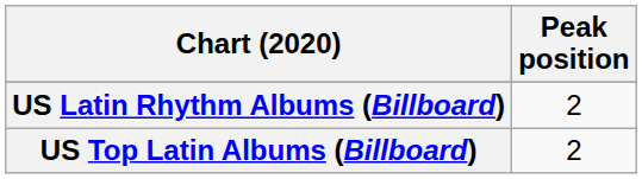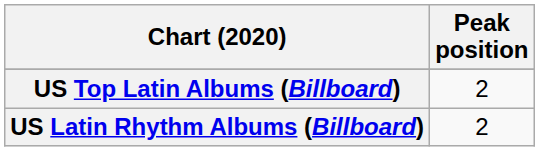 <table class="wikitable sortable plainrowheaders" style="text-align:center">
 <tr>
 <th scope="col">Chart (2020)</th>
 <th scope="col">Peak<br>position</th>
 </tr>
 <tr>
 </tr>
 <tr>
+<th scope="row">US <a href='#'>Top Latin Albums</a> (<em><a href='#'>Billboard</a></em>)</th>
+<td>2</td>
+</tr>
+<tr>
 <th scope="row">US <a href='#'>Latin Rhythm Albums</a> (<em><a href='#'>Billboard</a></em>)</th>
 <td>2</td>
 </tr>
-<tr>
-<th scope="row">US <a href='#'>Top Latin Albums</a> (<em><a href='#'>Billboard</a></em>)</th>
-<td>2</td>
-</tr>
 </table>
